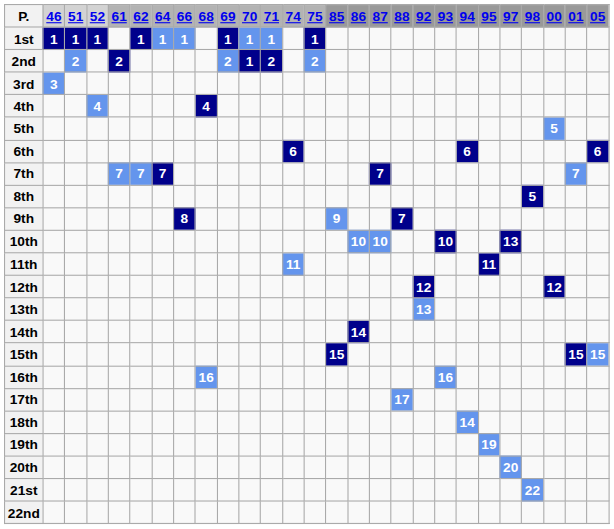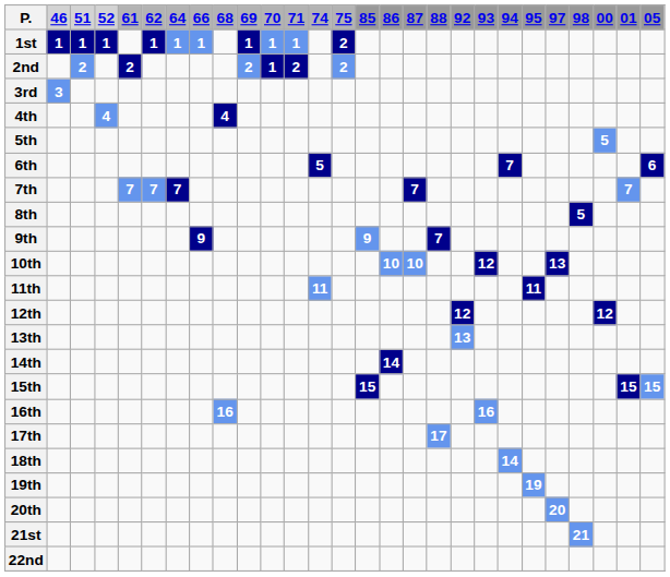 <table class="wikitable" style="text-align: center; font-size:80%">
 <tr>
 <th>P.</th>
 <th style="background-color:lightgrey;color:white;"><strong><a href='#'>46</a></strong></th>
 <th style="background-color:lightgrey;color:white;"><strong><a href='#'>51</a></strong></th>
 <th style="background-color:lightgrey;color:white;"><strong><a href='#'>52</a></strong></th>
 <th style="background-color:#b3b3b3;color:white;"><strong><a href='#'>61</a></strong></th>
 <th style="background-color:#b3b3b3;color:white;"><strong><a href='#'>62</a></strong></th>
 <th style="background-color:#b3b3b3;color:white;"><strong><a href='#'>64</a></strong></th>
 <th style="background-color:#b3b3b3;color:white;"><strong><a href='#'>66</a></strong></th>
 <th style="background-color:#b3b3b3;color:white;"><strong><a href='#'>68</a></strong></th>
 <th style="background-color:#b3b3b3;color:white;"><strong><a href='#'>69</a></strong></th>
 <th style="background-color:#b3b3b3;color:white;"><strong><a href='#'>70</a></strong></th>
 <th style="background-color:#b3b3b3;color:white;"><strong><a href='#'>71</a></strong></th>
 <th style="background-color:#b3b3b3;color:white;"><strong><a href='#'>74</a></strong></th>
 <th style="background-color:#b3b3b3;color:white;"><strong><a href='#'>75</a></strong></th>
 <th style="background-color:#999999;color:white;"><strong><a href='#'>85</a></strong></th>
 <th style="background-color:#999999;color:white;"><strong><a href='#'>86</a></strong></th>
 <th style="background-color:#999999;color:white;"><strong><a href='#'>87</a></strong></th>
 <th style="background-color:#999999;color:white;"><strong><a href='#'>88</a></strong></th>
 <th style="background-color:#999999;color:white;"><strong><a href='#'>92</a></strong></th>
 <th style="background-color:#999999;color:white;"><strong><a href='#'>93</a></strong></th>
 <th style="background-color:#999999;color:white;"><strong><a href='#'>94</a></strong></th>
 <th style="background-color:#999999;color:white;"><strong><a href='#'>95</a></strong></th>
 <th style="background-color:#999999;color:white;"><strong><a href='#'>97</a></strong></th>
 <th style="background-color:#999999;color:white;"><strong><a href='#'>98</a></strong></th>
 <th style="background-color:#999999;color:white;"><strong><a href='#'>00</a></strong></th>
 <th style="background-color:#999999;color:white;"><strong><a href='#'>01</a></strong></th>
 <th style="background-color:#999999;color:white;"><strong><a href='#'>05</a></strong></th>
 </tr>
 <tr>
 <th>1st</th>
 <td style="background-color:darkblue;color:white;"><strong>1</strong></td>
 <td style="background-color:darkblue;color:white;"><strong>1</strong></td>
 <td style="background-color:darkblue;color:white;"><strong>1</strong></td>
 <td></td>
 <td style="background-color:darkblue;color:white;"><strong>1</strong></td>
 <td style="background-color:cornflowerblue;color:white;"><strong>1</strong></td>
 <td style="background-color:cornflowerblue;color:white;"><strong>1</strong></td>
 <td></td>
 <td style="background-color:darkblue;color:white;"><strong>1</strong></td>
 <td style="background-color:cornflowerblue;color:white;"><strong>1</strong></td>
 <td style="background-color:cornflowerblue;color:white;"><strong>1</strong></td>
 <td></td>
-<td style="background-color:darkblue;color:white;"><strong>1</strong></td>
+<td style="background-color:darkblue;color:white;"><strong>2</strong></td>
 <td></td>
 <td></td>
 <td></td>
 <td></td>
 <td></td>
 <td></td>
 <td></td>
 <td></td>
 <td></td>
 <td></td>
 <td></td>
 <td></td>
 <td></td>
 </tr>
 <tr>
 <th>2nd</th>
 <td></td>
 <td style="background-color:cornflowerblue;color:white;"><strong>2</strong></td>
 <td></td>
 <td style="background-color:darkblue;color:white;"><strong>2</strong></td>
 <td></td>
 <td></td>
 <td></td>
 <td></td>
 <td style="background-color:cornflowerblue;color:white;"><strong>2</strong></td>
 <td style="background-color:darkblue;color:white;"><strong>1</strong></td>
 <td style="background-color:darkblue;color:white;"><strong>2</strong></td>
 <td></td>
 <td style="background-color:cornflowerblue;color:white;"><strong>2</strong></td>
 <td></td>
 <td></td>
 <td></td>
 <td></td>
 <td></td>
 <td></td>
 <td></td>
 <td></td>
 <td></td>
 <td></td>
 <td></td>
 <td></td>
 <td></td>
 </tr>
 <tr>
 <th>3rd</th>
 <td style="background-color:cornflowerblue;color:white;"><strong>3</strong></td>
 <td></td>
 <td></td>
 <td></td>
 <td></td>
 <td></td>
 <td></td>
 <td></td>
 <td></td>
 <td></td>
 <td></td>
 <td></td>
 <td></td>
 <td></td>
 <td></td>
 <td></td>
 <td></td>
 <td></td>
 <td></td>
 <td></td>
 <td></td>
 <td></td>
 <td></td>
 <td></td>
 <td></td>
 <td></td>
 </tr>
 <tr>
 <th>4th</th>
 <td></td>
 <td></td>
 <td style="background-color:cornflowerblue;color:white;"><strong>4</strong></td>
 <td></td>
 <td></td>
 <td></td>
 <td></td>
 <td style="background-color:darkblue;color:white;"><strong>4</strong></td>
 <td></td>
 <td></td>
 <td></td>
 <td></td>
 <td></td>
 <td></td>
 <td></td>
 <td></td>
 <td></td>
 <td></td>
 <td></td>
 <td></td>
 <td></td>
 <td></td>
 <td></td>
 <td></td>
 <td></td>
 <td></td>
 </tr>
 <tr>
 <th>5th</th>
 <td></td>
 <td></td>
 <td></td>
 <td></td>
 <td></td>
 <td></td>
 <td></td>
 <td></td>
 <td></td>
 <td></td>
 <td></td>
 <td></td>
 <td></td>
 <td></td>
 <td></td>
 <td></td>
 <td></td>
 <td></td>
 <td></td>
 <td></td>
 <td></td>
 <td></td>
 <td></td>
 <td style="background-color:cornflowerblue;color:white;"><strong>5</strong></td>
 <td></td>
 <td></td>
 </tr>
 <tr>
 <th>6th</th>
 <td></td>
 <td></td>
 <td></td>
 <td></td>
 <td></td>
 <td></td>
 <td></td>
 <td></td>
 <td></td>
 <td></td>
 <td></td>
-<td style="background-color:darkblue;color:white;"><strong>6</strong></td>
+<td style="background-color:darkblue;color:white;"><strong>5</strong></td>
 <td></td>
 <td></td>
 <td></td>
 <td></td>
 <td></td>
 <td></td>
 <td></td>
-<td style="background-color:darkblue;color:white;"><strong>6</strong></td>
+<td style="background-color:darkblue;color:white;"><strong>7</strong></td>
 <td></td>
 <td></td>
 <td></td>
 <td></td>
 <td></td>
 <td style="background-color:darkblue;color:white;"><strong>6</strong></td>
 </tr>
 <tr>
 <th>7th</th>
 <td></td>
 <td></td>
 <td></td>
 <td style="background-color:cornflowerblue;color:white;"><strong>7</strong></td>
 <td style="background-color:cornflowerblue;color:white;"><strong>7</strong></td>
 <td style="background-color:darkblue;color:white;"><strong>7</strong></td>
 <td></td>
 <td></td>
 <td></td>
 <td></td>
 <td></td>
 <td></td>
 <td></td>
 <td></td>
 <td></td>
 <td style="background-color:darkblue;color:white;"><strong>7</strong></td>
 <td></td>
 <td></td>
 <td></td>
 <td></td>
 <td></td>
 <td></td>
 <td></td>
 <td></td>
 <td style="background-color:cornflowerblue;color:white;"><strong>7</strong></td>
 <td></td>
 </tr>
 <tr>
 <th>8th</th>
 <td></td>
 <td></td>
 <td></td>
 <td></td>
 <td></td>
 <td></td>
 <td></td>
 <td></td>
 <td></td>
 <td></td>
 <td></td>
 <td></td>
 <td></td>
 <td></td>
 <td></td>
 <td></td>
 <td></td>
 <td></td>
 <td></td>
 <td></td>
 <td></td>
 <td></td>
 <td style="background-color:darkblue;color:white;"><strong>5</strong></td>
 <td></td>
 <td></td>
 <td></td>
 </tr>
 <tr>
 <th>9th</th>
 <td></td>
 <td></td>
 <td></td>
 <td></td>
 <td></td>
 <td></td>
-<td style="background-color:darkblue;color:white;"><strong>8</strong></td>
+<td style="background-color:darkblue;color:white;"><strong>9</strong></td>
 <td></td>
 <td></td>
 <td></td>
 <td></td>
 <td></td>
 <td></td>
 <td style="background-color:cornflowerblue;color:white;"><strong>9</strong></td>
 <td></td>
 <td></td>
 <td style="background-color:darkblue;color:white;"><strong>7</strong></td>
 <td></td>
 <td></td>
 <td></td>
 <td></td>
 <td></td>
 <td></td>
 <td></td>
 <td></td>
 <td></td>
 </tr>
 <tr>
 <th>10th</th>
 <td></td>
 <td></td>
 <td></td>
 <td></td>
 <td></td>
 <td></td>
 <td></td>
 <td></td>
 <td></td>
 <td></td>
 <td></td>
 <td></td>
 <td></td>
 <td></td>
 <td style="background-color:cornflowerblue;color:white;"><strong>10</strong></td>
 <td style="background-color:cornflowerblue;color:white;"><strong>10</strong></td>
 <td></td>
 <td></td>
-<td style="background-color:darkblue;color:white;"><strong>10</strong></td>
+<td style="background-color:darkblue;color:white;"><strong>12</strong></td>
 <td></td>
 <td></td>
 <td style="background-color:darkblue;color:white;"><strong>13</strong></td>
 <td></td>
 <td></td>
 <td></td>
 <td></td>
 </tr>
 <tr>
 <th>11th</th>
 <td></td>
 <td></td>
 <td></td>
 <td></td>
 <td></td>
 <td></td>
 <td></td>
 <td></td>
 <td></td>
 <td></td>
 <td></td>
 <td style="background-color:cornflowerblue;color:white;"><strong>11</strong></td>
 <td></td>
 <td></td>
 <td></td>
 <td></td>
 <td></td>
 <td></td>
 <td></td>
 <td></td>
 <td style="background-color:darkblue;color:white;"><strong>11</strong></td>
 <td></td>
 <td></td>
 <td></td>
 <td></td>
 <td></td>
 </tr>
 <tr>
 <th>12th</th>
 <td></td>
 <td></td>
 <td></td>
 <td></td>
 <td></td>
 <td></td>
 <td></td>
 <td></td>
 <td></td>
 <td></td>
 <td></td>
 <td></td>
 <td></td>
 <td></td>
 <td></td>
 <td></td>
 <td></td>
 <td style="background-color:darkblue;color:white;"><strong>12</strong></td>
 <td></td>
 <td></td>
 <td></td>
 <td></td>
 <td></td>
 <td style="background-color:darkblue;color:white;"><strong>12</strong></td>
 <td></td>
 <td></td>
 </tr>
 <tr>
 <th>13th</th>
 <td></td>
 <td></td>
 <td></td>
 <td></td>
 <td></td>
 <td></td>
 <td></td>
 <td></td>
 <td></td>
 <td></td>
 <td></td>
 <td></td>
 <td></td>
 <td></td>
 <td></td>
 <td></td>
 <td></td>
 <td style="background-color:cornflowerblue;color:white;"><strong>13</strong></td>
 <td></td>
 <td></td>
 <td></td>
 <td></td>
 <td></td>
 <td></td>
 <td></td>
 <td></td>
 </tr>
 <tr>
 <th>14th</th>
 <td></td>
 <td></td>
 <td></td>
 <td></td>
 <td></td>
 <td></td>
 <td></td>
 <td></td>
 <td></td>
 <td></td>
 <td></td>
 <td></td>
 <td></td>
 <td></td>
 <td style="background-color:darkblue;color:white;"><strong>14</strong></td>
 <td></td>
 <td></td>
 <td></td>
 <td></td>
 <td></td>
 <td></td>
 <td></td>
 <td></td>
 <td></td>
 <td></td>
 <td></td>
 </tr>
 <tr>
 <th>15th</th>
 <td></td>
 <td></td>
 <td></td>
 <td></td>
 <td></td>
 <td></td>
 <td></td>
 <td></td>
 <td></td>
 <td></td>
 <td></td>
 <td></td>
 <td></td>
 <td style="background-color:darkblue;color:white;"><strong>15</strong></td>
 <td></td>
 <td></td>
 <td></td>
 <td></td>
 <td></td>
 <td></td>
 <td></td>
 <td></td>
 <td></td>
 <td></td>
 <td style="background-color:darkblue;color:white;"><strong>15</strong></td>
 <td style="background-color:cornflowerblue;color:white;"><strong>15</strong></td>
 </tr>
 <tr>
 <th>16th</th>
 <td></td>
 <td></td>
 <td></td>
 <td></td>
 <td></td>
 <td></td>
 <td></td>
 <td style="background-color:cornflowerblue;color:white;"><strong>16</strong></td>
 <td></td>
 <td></td>
 <td></td>
 <td></td>
 <td></td>
 <td></td>
 <td></td>
 <td></td>
 <td></td>
 <td></td>
 <td style="background-color:cornflowerblue;color:white;"><strong>16</strong></td>
 <td></td>
 <td></td>
 <td></td>
 <td></td>
 <td></td>
 <td></td>
 <td></td>
 </tr>
 <tr>
 <th>17th</th>
 <td></td>
 <td></td>
 <td></td>
 <td></td>
 <td></td>
 <td></td>
 <td></td>
 <td></td>
 <td></td>
 <td></td>
 <td></td>
 <td></td>
 <td></td>
 <td></td>
 <td></td>
 <td></td>
 <td style="background-color:cornflowerblue;color:white;"><strong>17</strong></td>
 <td></td>
 <td></td>
 <td></td>
 <td></td>
 <td></td>
 <td></td>
 <td></td>
 <td></td>
 <td></td>
 </tr>
 <tr>
 <th>18th</th>
 <td></td>
 <td></td>
 <td></td>
 <td></td>
 <td></td>
 <td></td>
 <td></td>
 <td></td>
 <td></td>
 <td></td>
 <td></td>
 <td></td>
 <td></td>
 <td></td>
 <td></td>
 <td></td>
 <td></td>
 <td></td>
 <td></td>
 <td style="background-color:cornflowerblue;color:white;"><strong>14</strong></td>
 <td></td>
 <td></td>
 <td></td>
 <td></td>
 <td></td>
 <td></td>
 </tr>
 <tr>
 <th>19th</th>
 <td></td>
 <td></td>
 <td></td>
 <td></td>
 <td></td>
 <td></td>
 <td></td>
 <td></td>
 <td></td>
 <td></td>
 <td></td>
 <td></td>
 <td></td>
 <td></td>
 <td></td>
 <td></td>
 <td></td>
 <td></td>
 <td></td>
 <td></td>
 <td style="background-color:cornflowerblue;color:white;"><strong>19</strong></td>
 <td></td>
 <td></td>
 <td></td>
 <td></td>
 <td></td>
 </tr>
 <tr>
 <th>20th</th>
 <td></td>
 <td></td>
 <td></td>
 <td></td>
 <td></td>
 <td></td>
 <td></td>
 <td></td>
 <td></td>
 <td></td>
 <td></td>
 <td></td>
 <td></td>
 <td></td>
 <td></td>
 <td></td>
 <td></td>
 <td></td>
 <td></td>
 <td></td>
 <td></td>
 <td style="background-color:cornflowerblue;color:white;"><strong>20</strong></td>
 <td></td>
 <td></td>
 <td></td>
 <td></td>
 </tr>
 <tr>
 <th>21st</th>
 <td></td>
 <td></td>
 <td></td>
 <td></td>
 <td></td>
 <td></td>
 <td></td>
 <td></td>
 <td></td>
 <td></td>
 <td></td>
 <td></td>
 <td></td>
 <td></td>
 <td></td>
 <td></td>
 <td></td>
 <td></td>
 <td></td>
 <td></td>
 <td></td>
 <td></td>
-<td style="background-color:cornflowerblue;color:white;"><strong>22</strong></td>
+<td style="background-color:cornflowerblue;color:white;"><strong>21</strong></td>
 <td></td>
 <td></td>
 <td></td>
 </tr>
 <tr>
 <th>22nd</th>
 <td></td>
 <td></td>
 <td></td>
 <td></td>
 <td></td>
 <td></td>
 <td></td>
 <td></td>
 <td></td>
 <td></td>
 <td></td>
 <td></td>
 <td></td>
 <td></td>
 <td></td>
 <td></td>
 <td></td>
 <td></td>
 <td></td>
 <td></td>
 <td></td>
 <td></td>
 <td></td>
 <td></td>
 <td></td>
 <td></td>
 </tr>
 <tr>
 </tr>
 </table>
